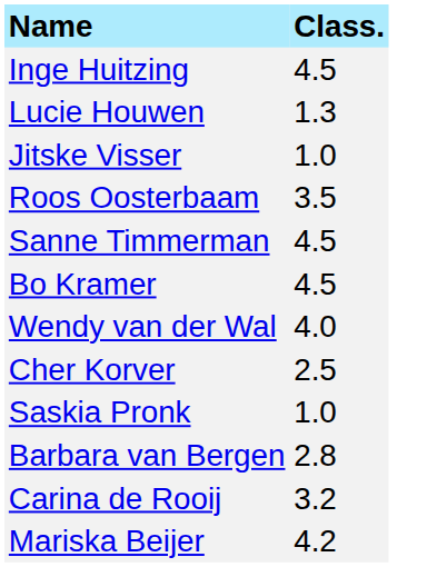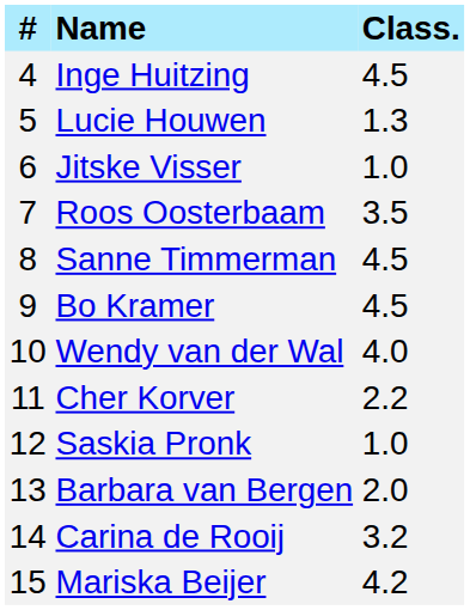 <table border=0 cellpadding=2 cellspacing=0  |- bgcolor=#F2F2F2 style="text-align:center; font-size:90%;">
 <tr bgcolor=#ADEBFD>
+<th>#</th>
 <th align=left>Name</th>
 <th align=left>Class.</th>
 </tr>
 <tr>
+<td>4</td>
 <td align=left><a href='#'>Inge Huitzing</a></td>
 <td align=left>4.5</td>
 </tr>
 <tr>
+<td>5</td>
 <td align=left><a href='#'>Lucie Houwen</a></td>
 <td align=left>1.3</td>
 </tr>
 <tr>
+<td>6</td>
 <td align=left><a href='#'>Jitske Visser</a></td>
 <td align=left>1.0</td>
 </tr>
 <tr>
+<td>7</td>
 <td align=left><a href='#'>Roos Oosterbaam</a></td>
 <td align=left>3.5</td>
 </tr>
 <tr>
+<td>8</td>
 <td align=left><a href='#'>Sanne Timmerman</a></td>
 <td align=left>4.5</td>
 </tr>
 <tr>
+<td>9</td>
 <td align=left><a href='#'>Bo Kramer</a></td>
 <td align=left>4.5</td>
 </tr>
 <tr>
+<td>10</td>
 <td align=left><a href='#'>Wendy van der Wal</a></td>
 <td align=left>4.0</td>
 </tr>
 <tr>
+<td>11</td>
 <td align=left><a href='#'>Cher Korver</a></td>
-<td align=left>2.5</td>
+<td align=left>2.2</td>
 </tr>
 <tr>
+<td>12</td>
 <td align=left><a href='#'>Saskia Pronk</a></td>
 <td align=left>1.0</td>
 </tr>
 <tr>
+<td>13</td>
 <td align=left><a href='#'>Barbara van Bergen</a></td>
-<td align=left>2.8</td>
+<td align=left>2.0</td>
 </tr>
 <tr>
+<td>14</td>
 <td align=left><a href='#'>Carina de Rooij</a></td>
 <td align=left>3.2</td>
 </tr>
 <tr>
+<td>15</td>
 <td align=left><a href='#'>Mariska Beijer</a></td>
 <td align=left>4.2</td>
 </tr>
 </table>
